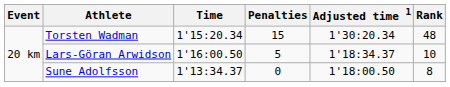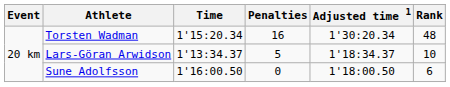 <table class="wikitable" style="font-size:90%">
 <tr>
 <th>Event</th>
 <th>Athlete</th>
 <th>Time</th>
 <th>Penalties</th>
 <th>Adjusted time <sup>1</sup></th>
 <th>Rank</th>
 </tr>
 <tr>
 <td rowspan="3">20 km</td>
 <td><a href='#'>Torsten Wadman</a></td>
 <td align="center">1'15:20.34</td>
-<td align="center">15</td>
+<td align="center">16</td>
 <td align="center">1'30:20.34</td>
 <td align="center">48</td>
 </tr>
 <tr>
 <td><a href='#'>Lars-Göran Arwidson</a></td>
-<td align="center">1'16:00.50</td>
+<td align="center">1'13:34.37</td>
 <td align="center">5</td>
 <td align="center">1'18:34.37</td>
 <td align="center">10</td>
 </tr>
 <tr>
 <td><a href='#'>Sune Adolfsson</a></td>
-<td align="center">1'13:34.37</td>
+<td align="center">1'16:00.50</td>
 <td align="center">0</td>
 <td align="center">1'18:00.50</td>
-<td align="center">8</td>
+<td align="center">6</td>
 </tr>
 </table>
